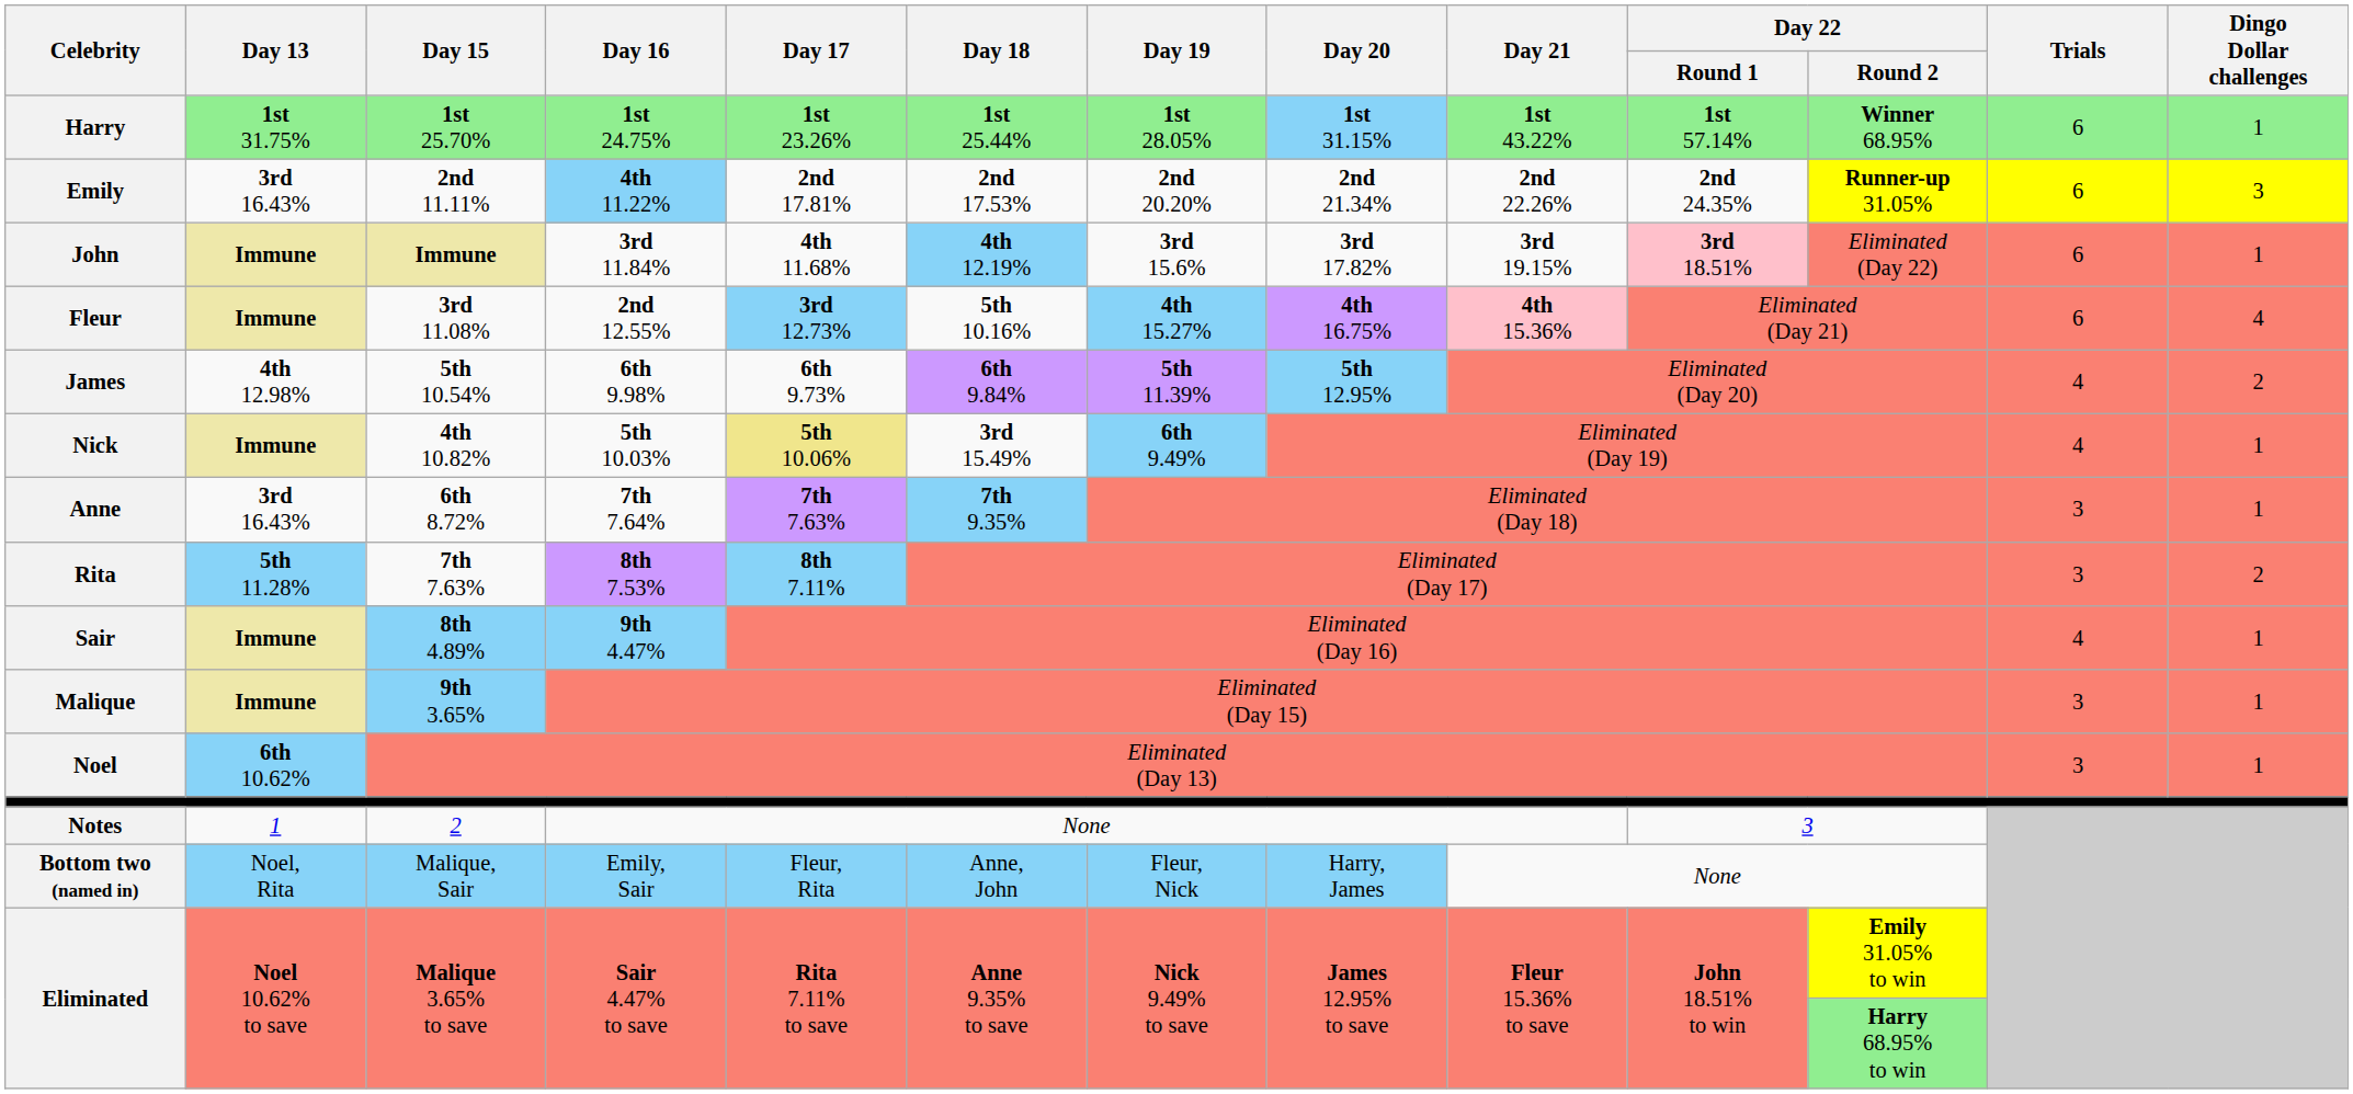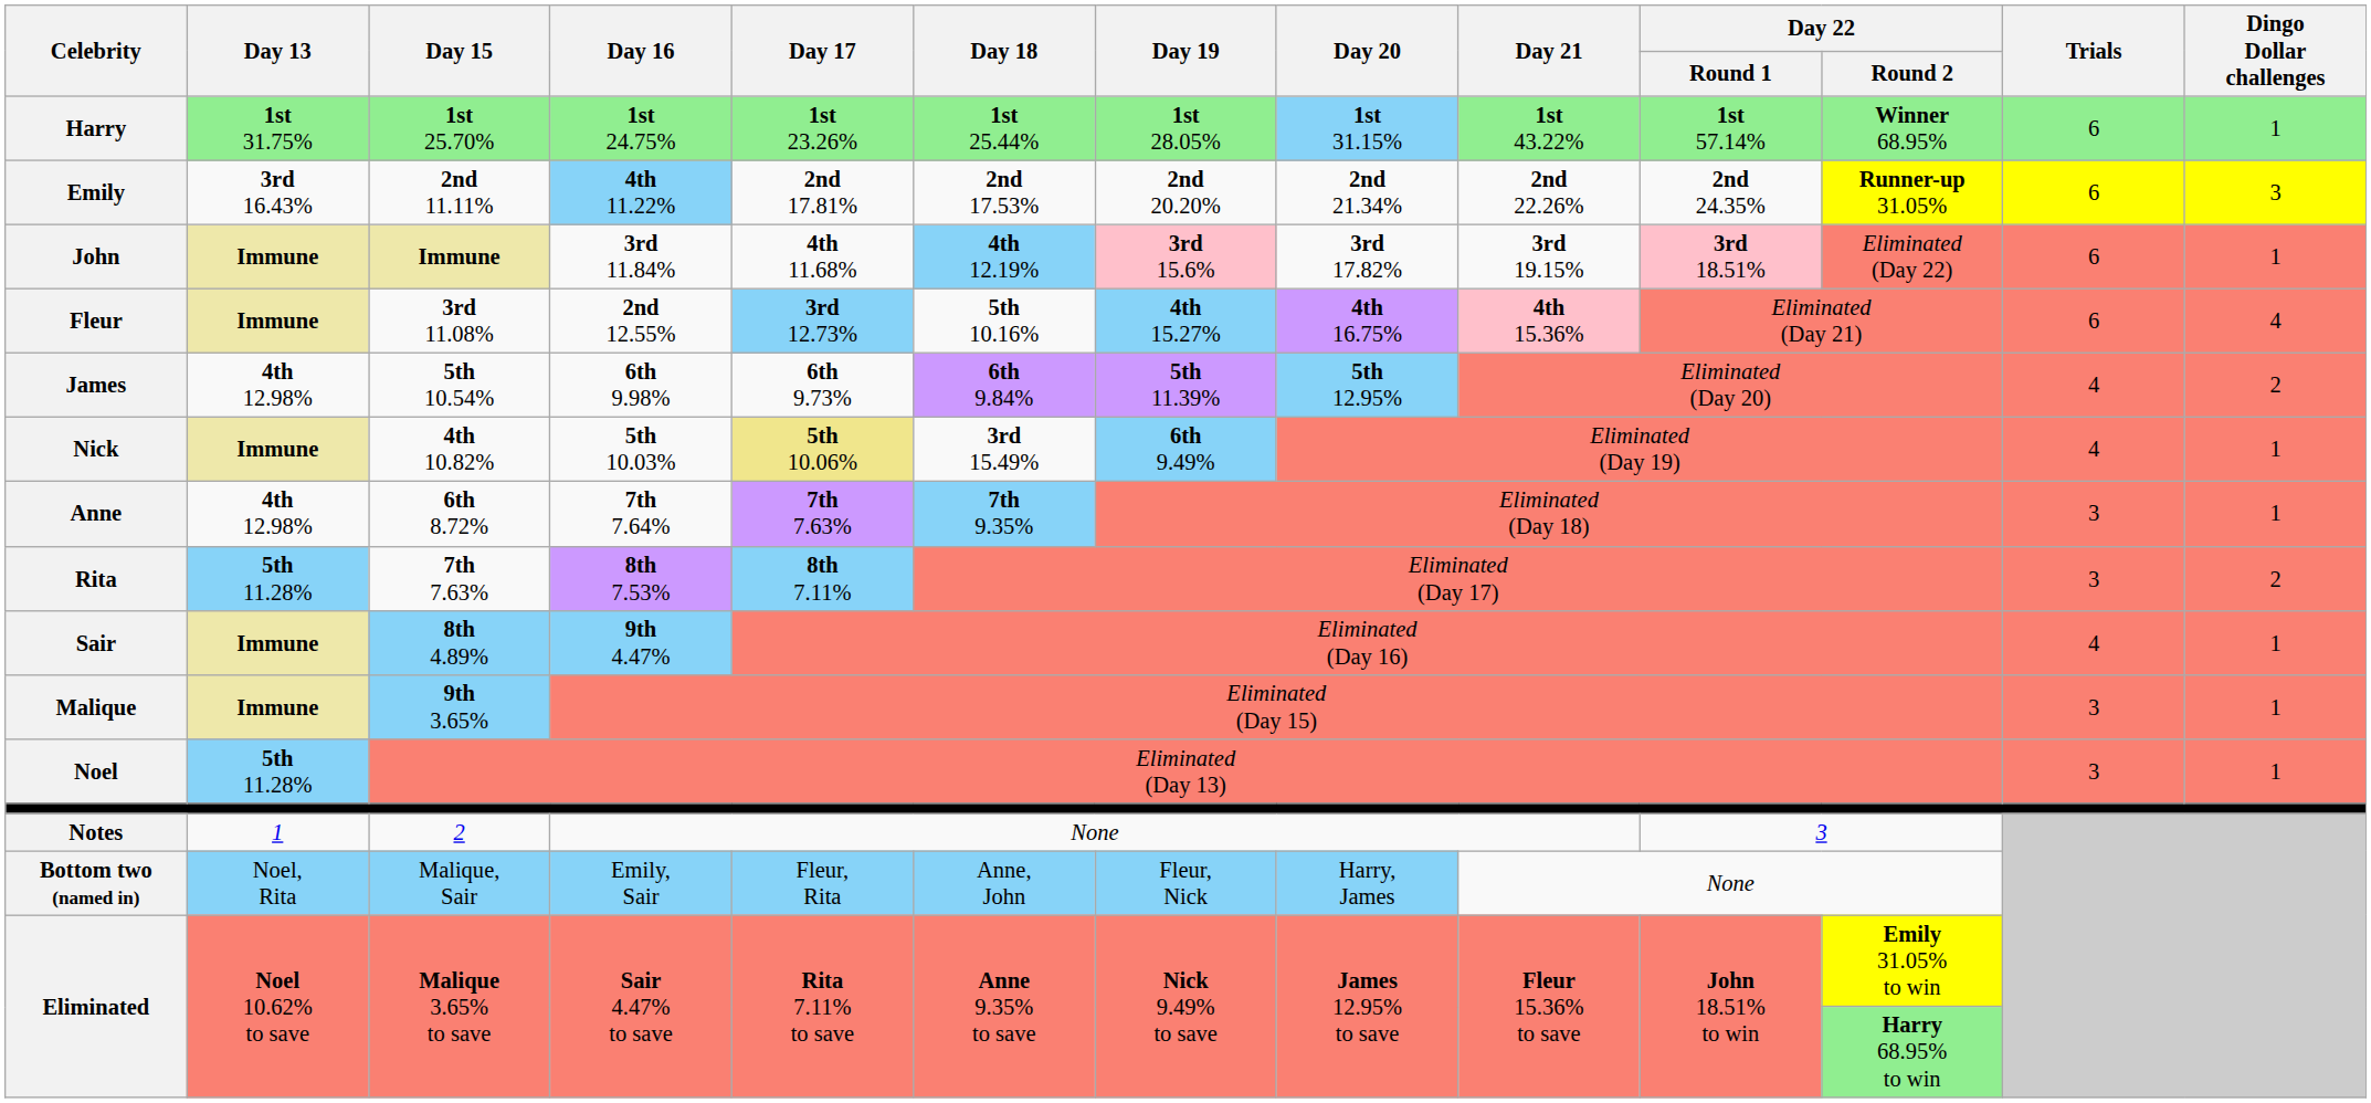 <table class="wikitable" style="text-align:center; font-size:95%; width:100%;">
 <tr>
 <th style="width:7%" rowspan=2>Celebrity</th>
 <th style="width:7%" rowspan=2>Day 13</th>
 <th style="width:7%" rowspan=2>Day 15</th>
 <th style="width:7%" rowspan=2>Day 16</th>
 <th style="width:7%" rowspan=2>Day 17</th>
 <th style="width:7%" rowspan=2>Day 18</th>
 <th style="width:7%" rowspan=2>Day 19</th>
 <th style="width:7%" rowspan=2>Day 20</th>
 <th style="width:7%" rowspan=2>Day 21</th>
 <th style="width:7%" colspan=2>Day 22</th>
 <th style="width:7%" rowspan=2>Trials</th>
 <th style="width:7%" rowspan=2>Dingo<br>Dollar<br>challenges</th>
 </tr>
 <tr>
 <th style="width:7%">Round 1</th>
 <th style="width:7%">Round 2</th>
 </tr>
 <tr>
 <th>Harry</th>
 <td bgcolor=lightgreen><strong>1st</strong><br>31.75%</td>
 <td bgcolor=lightgreen><strong>1st</strong><br>25.70%</td>
 <td bgcolor=lightgreen><strong>1st</strong><br>24.75%</td>
 <td bgcolor=lightgreen><strong>1st</strong><br>23.26%</td>
 <td bgcolor=lightgreen><strong>1st</strong><br>25.44%</td>
 <td bgcolor=lightgreen><strong>1st</strong><br>28.05%</td>
 <td style="background:#87D3F8"><strong>1st</strong><br>31.15%</td>
 <td bgcolor=lightgreen><strong>1st</strong><br>43.22%</td>
 <td bgcolor=lightgreen><strong>1st</strong><br>57.14%</td>
 <td bgcolor=lightgreen><strong>Winner</strong><br>68.95%</td>
 <td bgcolor=lightgreen>6</td>
 <td bgcolor=lightgreen>1</td>
 </tr>
 <tr>
 <th>Emily</th>
 <td><strong>3rd</strong><br>16.43%</td>
 <td><strong>2nd</strong><br>11.11%</td>
 <td style="background:#87D3F8"><strong>4th</strong><br>11.22%</td>
 <td><strong>2nd</strong><br>17.81%</td>
 <td><strong>2nd</strong><br>17.53%</td>
 <td><strong>2nd</strong><br>20.20%</td>
 <td><strong>2nd</strong><br>21.34%</td>
 <td><strong>2nd</strong><br>22.26%</td>
 <td><strong>2nd</strong><br>24.35%</td>
 <td bgcolor=yellow><strong>Runner-up</strong><br>31.05%</td>
 <td bgcolor=yellow>6</td>
 <td bgcolor=yellow>3</td>
 </tr>
 <tr>
 <th>John</th>
 <td style="background:#EEE8AA"><strong>Immune</strong></td>
 <td style="background:#EEE8AA"><strong>Immune</strong></td>
 <td><strong>3rd</strong><br>11.84%</td>
 <td><strong>4th</strong><br>11.68%</td>
 <td style="background:#87D3F8"><strong>4th</strong><br>12.19%</td>
-<td><strong>3rd</strong><br>15.6%</td>
+<td style="background: pink;"><strong>3rd</strong><br>15.6%</td>
 <td><strong>3rd</strong><br>17.82%</td>
 <td><strong>3rd</strong><br>19.15%</td>
 <td style="background:pink"><strong>3rd</strong><br>18.51%</td>
 <td style="background:salmon"><em>Eliminated</em><br>(Day 22)</td>
 <td style="background:salmon">6</td>
 <td style="background:salmon">1</td>
 </tr>
 <tr>
 <th>Fleur</th>
 <td style="background:#EEE8AA"><strong>Immune</strong></td>
 <td><strong>3rd</strong><br>11.08%</td>
 <td><strong>2nd</strong><br>12.55%</td>
 <td style="background:#87D3F8"><strong>3rd</strong><br>12.73%</td>
 <td><strong>5th</strong><br>10.16%</td>
 <td style="background:#87D3F8"><strong>4th</strong><br>15.27%</td>
 <td style="background:#cc99ff"><strong>4th</strong><br>16.75%</td>
 <td style="background:pink"><strong>4th</strong><br>15.36%</td>
 <td style="background:salmon" colspan=2><em>Eliminated</em><br>(Day 21)</td>
 <td style="background:salmon">6</td>
 <td style="background:salmon">4</td>
 </tr>
 <tr>
 <th>James</th>
 <td><strong>4th</strong><br>12.98%</td>
 <td><strong>5th</strong><br>10.54%</td>
 <td><strong>6th</strong><br>9.98%</td>
 <td><strong>6th</strong><br>9.73%</td>
 <td style="background:#cc99ff"><strong>6th</strong><br>9.84%</td>
 <td style="background:#cc99ff"><strong>5th</strong><br>11.39%</td>
 <td style="background:#87D3F8"><strong>5th</strong><br>12.95%</td>
 <td style="background:salmon" colspan=3><em>Eliminated</em><br>(Day 20)</td>
 <td style="background:salmon">4</td>
 <td style="background:salmon">2</td>
 </tr>
 <tr>
 <th>Nick</th>
 <td style="background:#EEE8AA"><strong>Immune</strong></td>
 <td><strong>4th</strong><br>10.82%</td>
 <td><strong>5th</strong><br>10.03%</td>
 <td style="background: khaki;"><strong>5th</strong><br>10.06%</td>
 <td><strong>3rd</strong><br>15.49%</td>
 <td style="background:#87D3F8"><strong>6th</strong><br>9.49%</td>
 <td style="background:salmon" colspan=4><em>Eliminated</em><br>(Day 19)</td>
 <td style="background:salmon">4</td>
 <td style="background:salmon">1</td>
 </tr>
 <tr>
 <th>Anne</th>
-<td><strong>3rd</strong><br>16.43%</td>
+<td><strong>4th</strong><br>12.98%</td>
 <td><strong>6th</strong><br>8.72%</td>
 <td><strong>7th</strong><br>7.64%</td>
 <td style="background:#cc99ff"><strong>7th</strong><br>7.63%</td>
 <td style="background:#87D3F8"><strong>7th</strong><br>9.35%</td>
 <td style="background:salmon" colspan=5><em>Eliminated</em><br>(Day 18)</td>
 <td style="background:salmon">3</td>
 <td style="background:salmon">1</td>
 </tr>
 <tr>
 <th>Rita</th>
 <td style="background:#87D3F8"><strong>5th</strong><br>11.28%</td>
 <td><strong>7th</strong><br>7.63%</td>
 <td style="background:#cc99ff"><strong>8th</strong><br>7.53%</td>
 <td style="background:#87D3F8"><strong>8th</strong><br>7.11%</td>
 <td style="background:salmon" colspan=6><em>Eliminated</em><br>(Day 17)</td>
 <td style="background:salmon">3</td>
 <td style="background:salmon">2</td>
 </tr>
 <tr>
 <th>Sair</th>
 <td style="background:#EEE8AA"><strong>Immune</strong></td>
 <td style="background:#87D3F8"><strong>8th</strong><br>4.89%</td>
 <td style="background:#87D3F8"><strong>9th</strong><br>4.47%</td>
 <td style="background:salmon" colspan=7><em>Eliminated</em><br>(Day 16)</td>
 <td style="background:salmon">4</td>
 <td style="background:salmon">1</td>
 </tr>
 <tr>
 <th>Malique</th>
 <td style="background:#EEE8AA"><strong>Immune</strong></td>
 <td style="background:#87D3F8"><strong>9th</strong><br>3.65%</td>
 <td style="background:salmon" colspan=8><em>Eliminated</em><br>(Day 15)</td>
 <td style="background:salmon">3</td>
 <td style="background:salmon">1</td>
 </tr>
 <tr>
 <th>Noel</th>
-<td style="background:#87D3F8"><strong>6th</strong><br>10.62%</td>
+<td style="background:#87D3F8"><strong>5th</strong><br>11.28%</td>
 <td style="background:salmon" colspan=9><em>Eliminated</em><br>(Day 13)</td>
 <td style="background:salmon">3</td>
 <td style="background:salmon">1</td>
 </tr>
 <tr>
 <td style="background:#000;" colspan="13"></td>
 </tr>
 <tr>
 <th>Notes</th>
 <td><em><cite><a href='#'>1</a></cite></em></td>
 <td><em><cite><a href='#'>2</a></cite></em></td>
 <td colspan=6><em>None</em></td>
 <td colspan=2><em><cite><a href='#'>3</a></cite></em></td>
 <td rowspan=4 colspan=2 style=background:#ccc></td>
 </tr>
 <tr>
 <th>Bottom two<br><small>(named in)</small></th>
 <td style="background:#87D3F8">Noel,<br>Rita</td>
 <td style="background:#87D3F8">Malique,<br>Sair</td>
 <td style="background:#87D3F8">Emily,<br>Sair</td>
 <td style="background:#87D3F8">Fleur,<br>Rita</td>
 <td style="background:#87D3F8">Anne,<br>John</td>
 <td style="background:#87D3F8">Fleur,<br>Nick</td>
 <td style="background:#87D3F8">Harry,<br>James</td>
 <td colspan=3><em>None</em></td>
 </tr>
 <tr>
 <th rowspan=2>Eliminated</th>
 <td style="background:salmon" rowspan=2><strong>Noel</strong><br>10.62%<br>to save</td>
 <td style="background:salmon" rowspan=2><strong>Malique</strong><br>3.65%<br>to save</td>
 <td style="background:salmon" rowspan=2><strong>Sair</strong><br>4.47%<br>to save</td>
 <td style="background:salmon" rowspan=2><strong>Rita</strong><br>7.11%<br>to save</td>
 <td style="background:salmon" rowspan=2><strong>Anne</strong><br>9.35%<br>to save</td>
 <td style="background:salmon" rowspan=2><strong>Nick</strong><br>9.49%<br>to save</td>
 <td style="background:salmon" rowspan=2><strong>James</strong><br>12.95%<br>to save</td>
 <td style="background:salmon" rowspan=2><strong>Fleur</strong><br>15.36%<br>to save</td>
 <td style="background:salmon" rowspan=2><strong>John</strong><br>18.51%<br>to win</td>
 <td style="background:yellow"><strong>Emily</strong><br>31.05%<br>to win</td>
 </tr>
 <tr>
 <td style="background:lightgreen"><strong>Harry</strong><br>68.95%<br>to win</td>
 </tr>
 </table>
